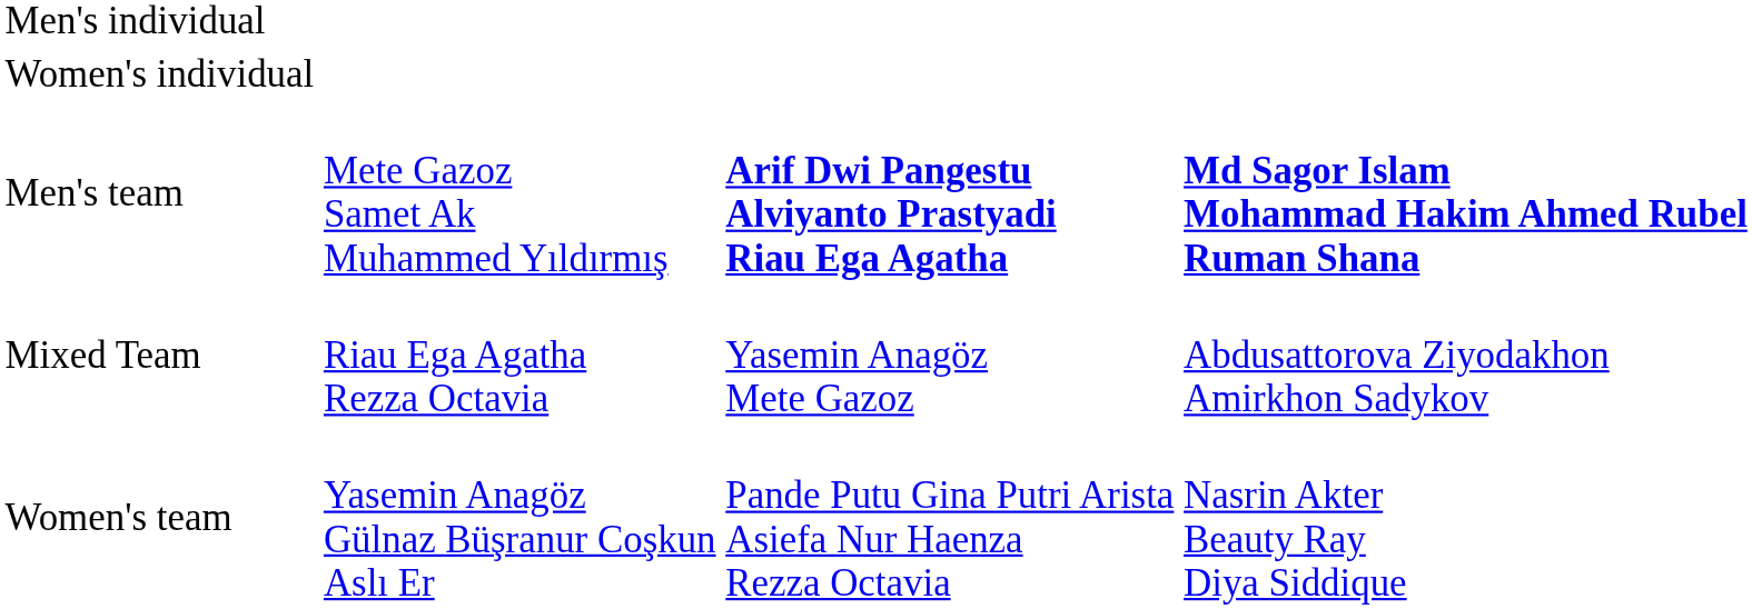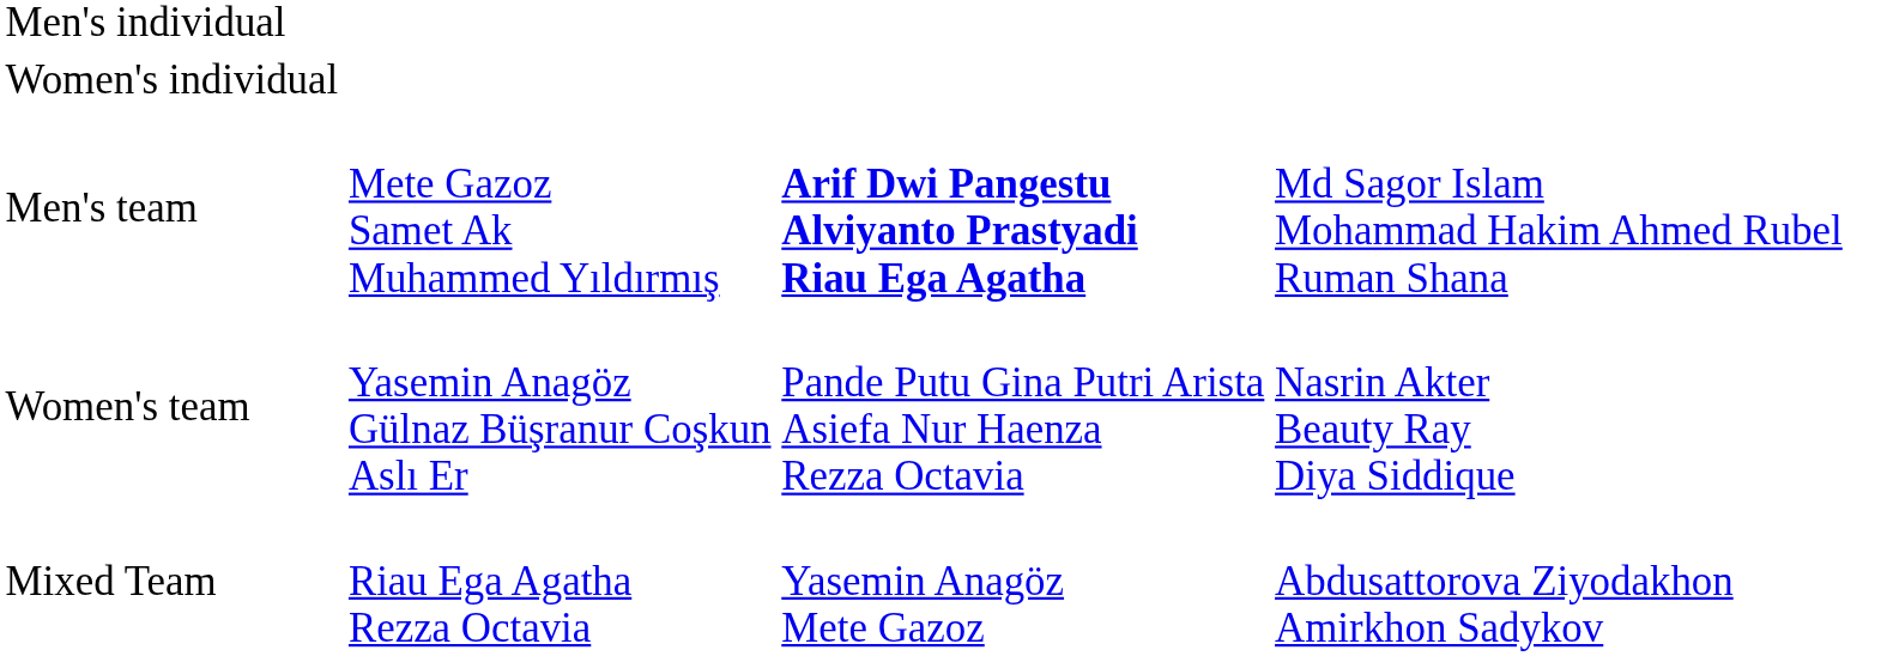 <table>
 <tr>
 <td>Men's individual<br></td>
 <td></td>
 <td></td>
 <td></td>
 </tr>
 <tr>
 <td>Women's individual<br></td>
 <td></td>
 <td></td>
 <td></td>
 </tr>
 <tr>
 <td>Men's team<br></td>
 <td><br><a href='#'>Mete Gazoz</a><br><a href='#'>Samet Ak</a><br><a href='#'>Muhammed Yıldırmış</a></td>
 <td><strong><br><a href='#'>Arif Dwi Pangestu</a><br><a href='#'>Alviyanto Prastyadi</a><br><a href='#'>Riau Ega Agatha</a></strong></td>
-<td><strong><br><a href='#'>Md Sagor Islam</a><br><a href='#'>Mohammad Hakim Ahmed Rubel</a><br><a href='#'>Ruman Shana</a></strong></td>
+<td><br><a href='#'>Md Sagor Islam</a><br><a href='#'>Mohammad Hakim Ahmed Rubel</a><br><a href='#'>Ruman Shana</a></td>
+</tr>
+<tr>
+<td>Women's team<br></td>
+<td><br><a href='#'>Yasemin Anagöz</a><br><a href='#'>Gülnaz Büşranur Coşkun</a><br><a href='#'>Aslı Er</a></td>
+<td><br><a href='#'>Pande Putu Gina Putri Arista</a><br><a href='#'>Asiefa Nur Haenza</a><br><a href='#'>Rezza Octavia</a></td>
+<td><br><a href='#'>Nasrin Akter</a><br><a href='#'>Beauty Ray</a><br><a href='#'>Diya Siddique</a></td>
 </tr>
 <tr>
 <td>Mixed Team<br></td>
 <td><br><a href='#'>Riau Ega Agatha</a><br><a href='#'>Rezza Octavia</a></td>
 <td><br><a href='#'>Yasemin Anagöz</a><br><a href='#'>Mete Gazoz</a></td>
 <td><br><a href='#'>Abdusattorova Ziyodakhon</a><br><a href='#'>Amirkhon Sadykov</a></td>
 </tr>
-<tr>
-<td>Women's team<br></td>
-<td><br><a href='#'>Yasemin Anagöz</a><br><a href='#'>Gülnaz Büşranur Coşkun</a><br><a href='#'>Aslı Er</a></td>
-<td><br><a href='#'>Pande Putu Gina Putri Arista</a><br><a href='#'>Asiefa Nur Haenza</a><br><a href='#'>Rezza Octavia</a></td>
-<td><br><a href='#'>Nasrin Akter</a><br><a href='#'>Beauty Ray</a><br><a href='#'>Diya Siddique</a></td>
-</tr>
 </table>
